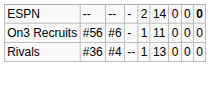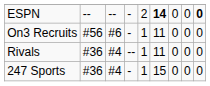 <table class="wikitable">
 <tr>
 </tr>
 <tr>
 <td>ESPN </td>
 <td>--</td>
 <td>--</td>
 <td>-</td>
 <td>2</td>
-<td>14</td>
+<td><strong>14</strong></td>
 <td>0</td>
 <td>0</td>
 <td><strong>0</strong></td>
 </tr>
 <tr>
 <td>On3 Recruits </td>
 <td>#56</td>
 <td>#6</td>
 <td>-</td>
 <td>1</td>
 <td>11</td>
 <td>0</td>
 <td>0</td>
 <td>0</td>
 </tr>
 <tr>
 <td>Rivals </td>
 <td>#36</td>
 <td>#4</td>
 <td>--</td>
 <td>1</td>
-<td>13</td>
+<td>11</td>
+<td>0</td>
+<td>0</td>
+<td>0</td>
+</tr>
+<tr>
+<td>247 Sports </td>
+<td>#36</td>
+<td>#4</td>
+<td>-</td>
+<td>1</td>
+<td>15</td>
 <td>0</td>
 <td>0</td>
 <td>0</td>
 </tr>
 </table>
